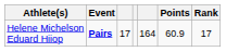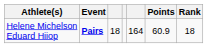 <table class="wikitable" style="font-size:90%">
 <tr>
 <th>Athlete(s)</th>
 <th>Event</th>
 <th></th>
 <th></th>
 <th></th>
 <th>Points</th>
 <th>Rank</th>
 </tr>
 <tr align="center">
 <td align="left"><a href='#'>Helene Michelson</a> <br> <a href='#'>Eduard Hiiop</a></td>
 <td align="left"><strong><a href='#'>Pairs</a></strong></td>
-<td>17</td>
+<td>18</td>
 <td></td>
 <td>164</td>
 <td>60.9</td>
-<td>17</td>
+<td>18</td>
 </tr>
 </table>
